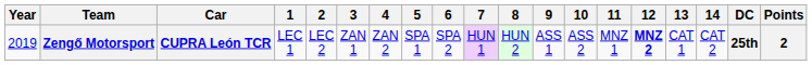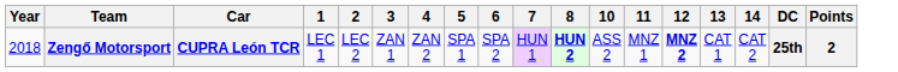 <table class="wikitable" style="text-align:center; font-size:85%">
 <tr>
 <th>Year</th>
 <th>Team</th>
 <th>Car</th>
 <th>1</th>
 <th>2</th>
 <th>3</th>
 <th>4</th>
 <th>5</th>
 <th>6</th>
 <th>7</th>
 <th>8</th>
-<th>9</th>
 <th>10</th>
 <th>11</th>
 <th>12</th>
 <th>13</th>
 <th>14</th>
 <th>DC</th>
 <th>Points</th>
 </tr>
 <tr>
-<td><a href='#'>2019</a></td>
+<td><a href='#'>2018</a></td>
 <th><a href='#'>Zengő Motorsport</a></th>
 <th><a href='#'>CUPRA León TCR</a></th>
 <td><a href='#'>LEC<br>1</a></td>
 <td><a href='#'>LEC<br>2</a></td>
 <td><a href='#'>ZAN<br>1</a></td>
 <td><a href='#'>ZAN<br>2</a></td>
 <td><a href='#'>SPA<br>1</a></td>
 <td><a href='#'>SPA<br>2</a></td>
 <td style="background:#EFCFFF;"><a href='#'>HUN<br>1</a><br></td>
-<td style="background:#DFFFDF;"><a href='#'>HUN<br>2</a><br></td>
-<td><a href='#'>ASS<br>1</a></td>
+<td style="background:#DFFFDF;"><strong><a href='#'>HUN<br>2</a><br></strong></td>
 <td><a href='#'>ASS<br>2</a></td>
 <td><a href='#'>MNZ<br>1</a></td>
 <td><strong><a href='#'>MNZ<br>2</a></strong></td>
 <td><a href='#'>CAT<br>1</a></td>
 <td><a href='#'>CAT<br>2</a></td>
 <th>25th</th>
 <th>2</th>
 </tr>
 </table>
